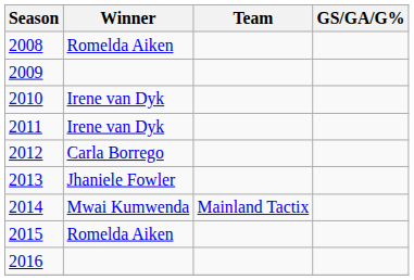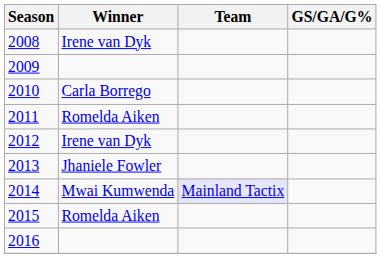 <table class="wikitable collapsible">
 <tr>
 <th>Season</th>
 <th>Winner</th>
 <th>Team</th>
 <th>GS/GA/G%</th>
 </tr>
 <tr>
 <td><a href='#'>2008</a></td>
-<td> <a href='#'>Romelda Aiken</a></td>
+<td> <a href='#'>Irene van Dyk</a></td>
 <td></td>
 <td></td>
 </tr>
 <tr>
 <td><a href='#'>2009</a></td>
 <td></td>
 <td></td>
 <td></td>
 </tr>
 <tr>
 <td><a href='#'>2010</a></td>
-<td> <a href='#'>Irene van Dyk</a></td>
+<td> <a href='#'>Carla Borrego</a></td>
 <td></td>
 <td></td>
 </tr>
 <tr>
 <td><a href='#'>2011</a></td>
-<td> <a href='#'>Irene van Dyk</a></td>
+<td> <a href='#'>Romelda Aiken</a></td>
 <td></td>
 <td></td>
 </tr>
 <tr>
 <td><a href='#'>2012</a></td>
-<td> <a href='#'>Carla Borrego</a></td>
+<td> <a href='#'>Irene van Dyk</a></td>
 <td></td>
 <td></td>
 </tr>
 <tr>
 <td><a href='#'>2013</a></td>
 <td> <a href='#'>Jhaniele Fowler</a></td>
 <td></td>
 <td></td>
 </tr>
 <tr>
 <td><a href='#'>2014</a></td>
 <td> <a href='#'>Mwai Kumwenda</a></td>
-<td><a href='#'>Mainland Tactix</a></td>
+<td style="background: lavender;"><a href='#'>Mainland Tactix</a></td>
 <td></td>
 </tr>
 <tr>
 <td><a href='#'>2015</a></td>
 <td> <a href='#'>Romelda Aiken</a></td>
 <td></td>
 <td></td>
 </tr>
 <tr>
 <td><a href='#'>2016</a></td>
 <td></td>
 <td></td>
 <td></td>
 </tr>
 <tr>
 </tr>
 </table>
